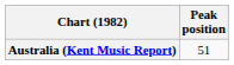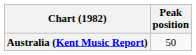 <table class="wikitable plainrowheaders">
 <tr>
 <th scope="col">Chart (1982)</th>
 <th scope="col">Peak<br>position</th>
 </tr>
 <tr>
 <th scope="row">Australia (<a href='#'>Kent Music Report</a>)</th>
-<td style="text-align:center;">51</td>
+<td style="text-align:center;">50</td>
 </tr>
 </table>
